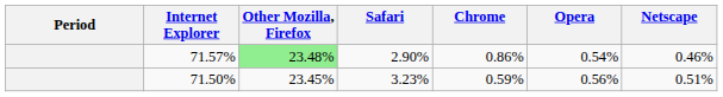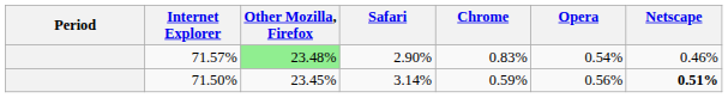 <table class="wikitable plainrowheaders sortable" style="text-align:right;white-space:nowrap">
 <tr>
 <th scope="col" style="width:9em">Period<br></th>
 <th scope="col" style="width:6em"><a href='#'>Internet<br>Explorer</a><br></th>
 <th scope="col" style="width:6em"><a href='#'>Other Mozilla</a>, <br><a href='#'>Firefox</a><br></th>
 <th scope="col" style="width:6em"><a href='#'>Safari</a><br><br></th>
 <th scope="col" style="width:6em"><a href='#'>Chrome</a><br><br></th>
 <th scope="col" style="width:6em"><a href='#'>Opera</a><br><br></th>
 <th scope="col" style="width:6em"><a href='#'>Netscape</a><br><br></th>
 </tr>
 <tr>
 <th scope="row" style="text-align:right;"> </th>
 <td>71.57%</td>
 <td style="background: lightgreen;">23.48%</td>
 <td>2.90%</td>
-<td>0.86%</td>
+<td>0.83%</td>
 <td>0.54%</td>
 <td>0.46%</td>
 </tr>
 <tr>
 <th scope="row" style="text-align:right;"> </th>
 <td>71.50%</td>
 <td>23.45%</td>
-<td>3.23%</td>
+<td>3.14%</td>
 <td>0.59%</td>
 <td>0.56%</td>
-<td>0.51%</td>
+<td><strong>0.51%</strong></td>
 </tr>
 </table>
